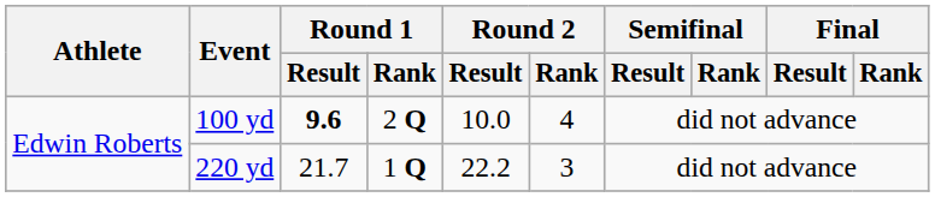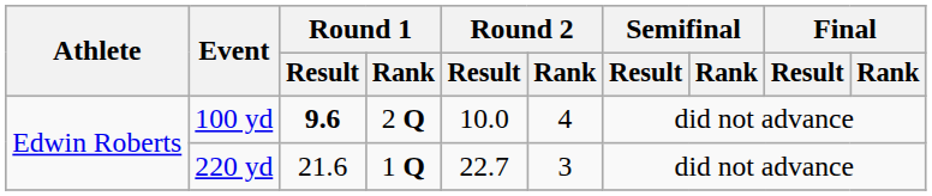 <table class=wikitable style=font-size:90%>
 <tr>
 <th rowspan=2>Athlete</th>
 <th rowspan=2>Event</th>
 <th colspan=2>Round 1</th>
 <th colspan=2>Round 2</th>
 <th colspan=2>Semifinal</th>
 <th colspan=2>Final</th>
 </tr>
 <tr style=font-size:95%>
 <th>Result</th>
 <th>Rank</th>
 <th>Result</th>
 <th>Rank</th>
 <th>Result</th>
 <th>Rank</th>
 <th>Result</th>
 <th>Rank</th>
 </tr>
 <tr align=center>
 <td align=left rowspan=2><a href='#'>Edwin Roberts</a></td>
 <td align=left><a href='#'>100 yd</a></td>
 <td><strong>9.6</strong></td>
 <td>2 <strong>Q</strong></td>
 <td>10.0</td>
 <td>4</td>
 <td colspan=4>did not advance</td>
 </tr>
 <tr align=center>
 <td align=left><a href='#'>220 yd</a></td>
-<td>21.7</td>
+<td>21.6</td>
 <td>1 <strong>Q</strong></td>
-<td>22.2</td>
+<td>22.7</td>
 <td>3</td>
 <td colspan=4>did not advance</td>
 </tr>
 </table>
